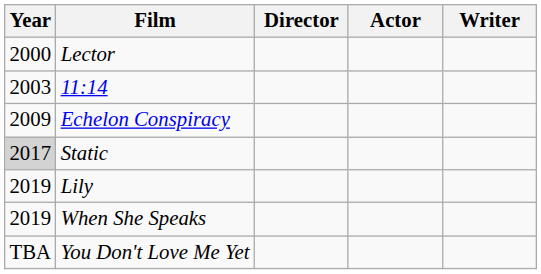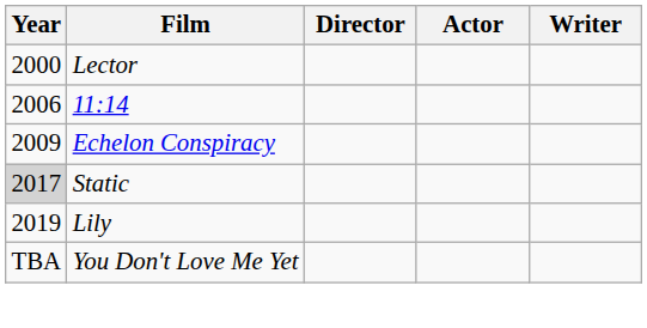 <table class="wikitable">
 <tr>
 <th>Year</th>
 <th>Film</th>
 <th width=65>Director</th>
 <th width=65>Actor</th>
 <th width=65>Writer</th>
 </tr>
 <tr>
 <td>2000</td>
 <td><em>Lector</em></td>
 <td></td>
 <td></td>
 <td></td>
 </tr>
 <tr>
-<td>2003</td>
+<td>2006</td>
 <td><em><a href='#'>11:14</a></em></td>
 <td></td>
 <td></td>
 <td></td>
 </tr>
 <tr>
 <td>2009</td>
 <td><em><a href='#'>Echelon Conspiracy</a></em></td>
 <td></td>
 <td></td>
 <td></td>
 </tr>
 <tr>
 <td style="background: lightgrey;">2017</td>
 <td><em>Static</em></td>
 <td></td>
 <td></td>
 <td></td>
 </tr>
 <tr>
 <td>2019</td>
 <td><em>Lily</em></td>
 <td></td>
 <td></td>
 <td></td>
 </tr>
 <tr>
-<td>2019</td>
-<td><em>When She Speaks</em></td>
-<td></td>
-<td></td>
-<td></td>
-</tr>
-<tr>
 <td>TBA</td>
 <td><em>You Don't Love Me Yet</em></td>
 <td></td>
 <td></td>
 <td></td>
 </tr>
 </table>
